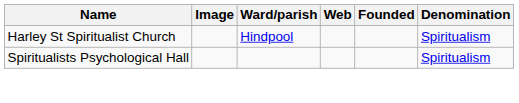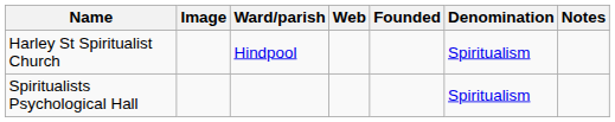 <table class="wikitable sortable">
 <tr>
 <th>Name</th>
 <th>Image</th>
 <th>Ward/parish</th>
 <th>Web</th>
 <th>Founded</th>
 <th>Denomination</th>
+<th>Notes</th>
 </tr>
 <tr>
 <td>Harley St Spiritualist Church</td>
 <td></td>
 <td><a href='#'>Hindpool</a></td>
 <td></td>
 <td></td>
 <td><a href='#'>Spiritualism</a></td>
+<td></td>
 </tr>
 <tr>
 <td>Spiritualists Psychological Hall</td>
 <td></td>
 <td></td>
 <td></td>
 <td></td>
 <td><a href='#'>Spiritualism</a></td>
+<td></td>
 </tr>
 </table>
